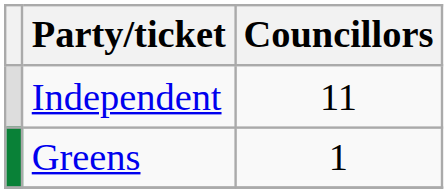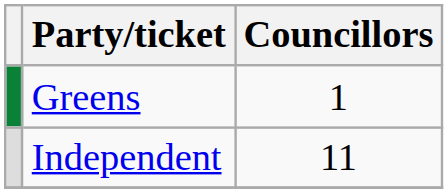 <table class="wikitable">
 <tr>
 <th></th>
 <th>Party/ticket</th>
 <th>Councillors</th>
 </tr>
 <tr>
+<td style="background:#098137"></td>
+<td><a href='#'>Greens</a></td>
+<td style="text-align: center;">1</td>
+</tr>
+<tr>
 <td style="background:#DDDDDD"></td>
 <td><a href='#'>Independent</a></td>
 <td style="text-align: center;">11</td>
 </tr>
 <tr>
-<td style="background:#098137"></td>
-<td><a href='#'>Greens</a></td>
-<td style="text-align: center;">1</td>
-</tr>
-<tr>
 </tr>
 </table>
